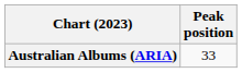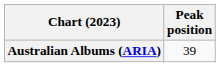 <table class="wikitable plainrowheaders" style="text-align:center">
 <tr>
 <th scope="col">Chart (2023)</th>
 <th scope="col">Peak<br>position</th>
 </tr>
 <tr>
 <th scope="row">Australian Albums (<a href='#'>ARIA</a>)</th>
-<td>33</td>
+<td>39</td>
 </tr>
 </table>
